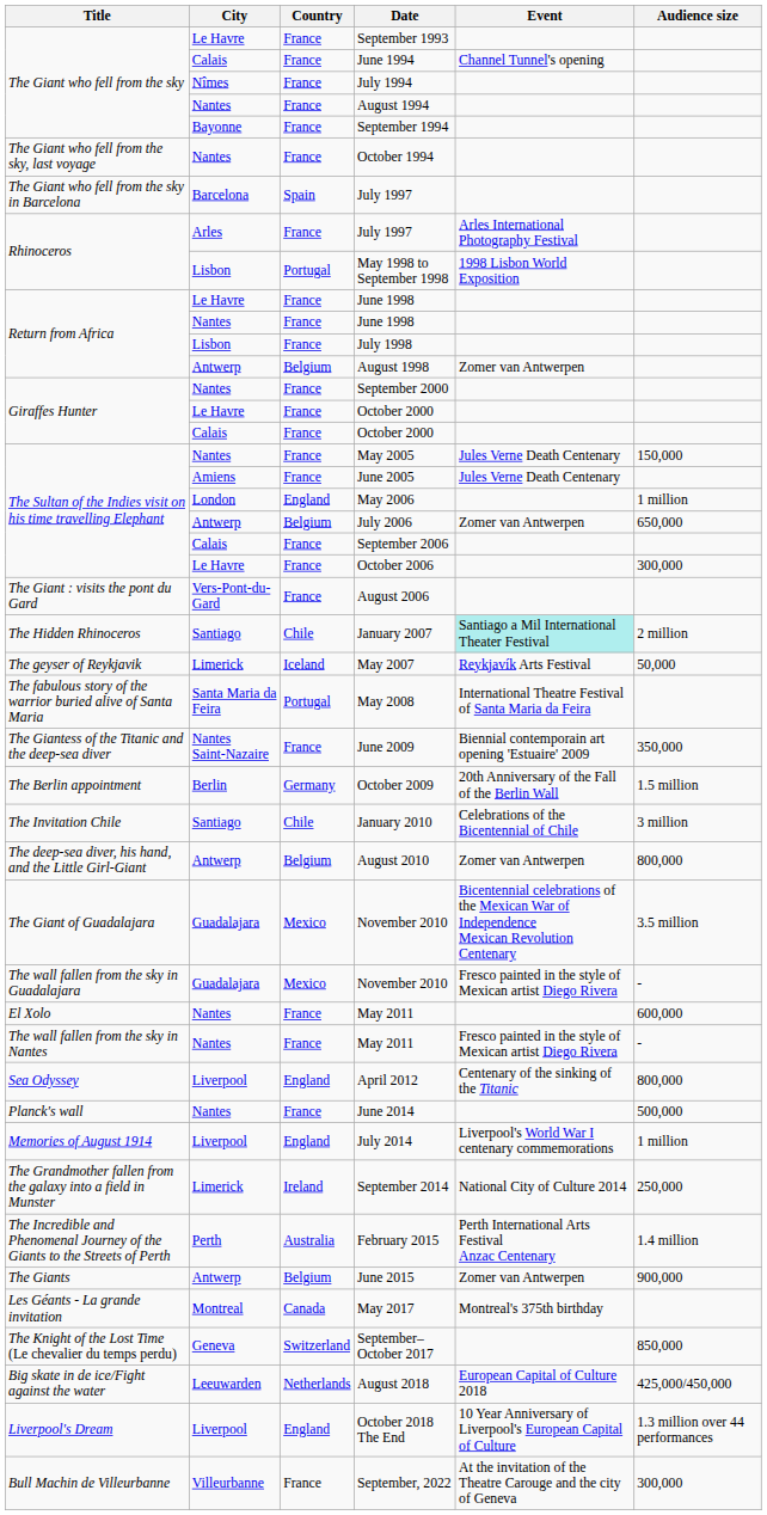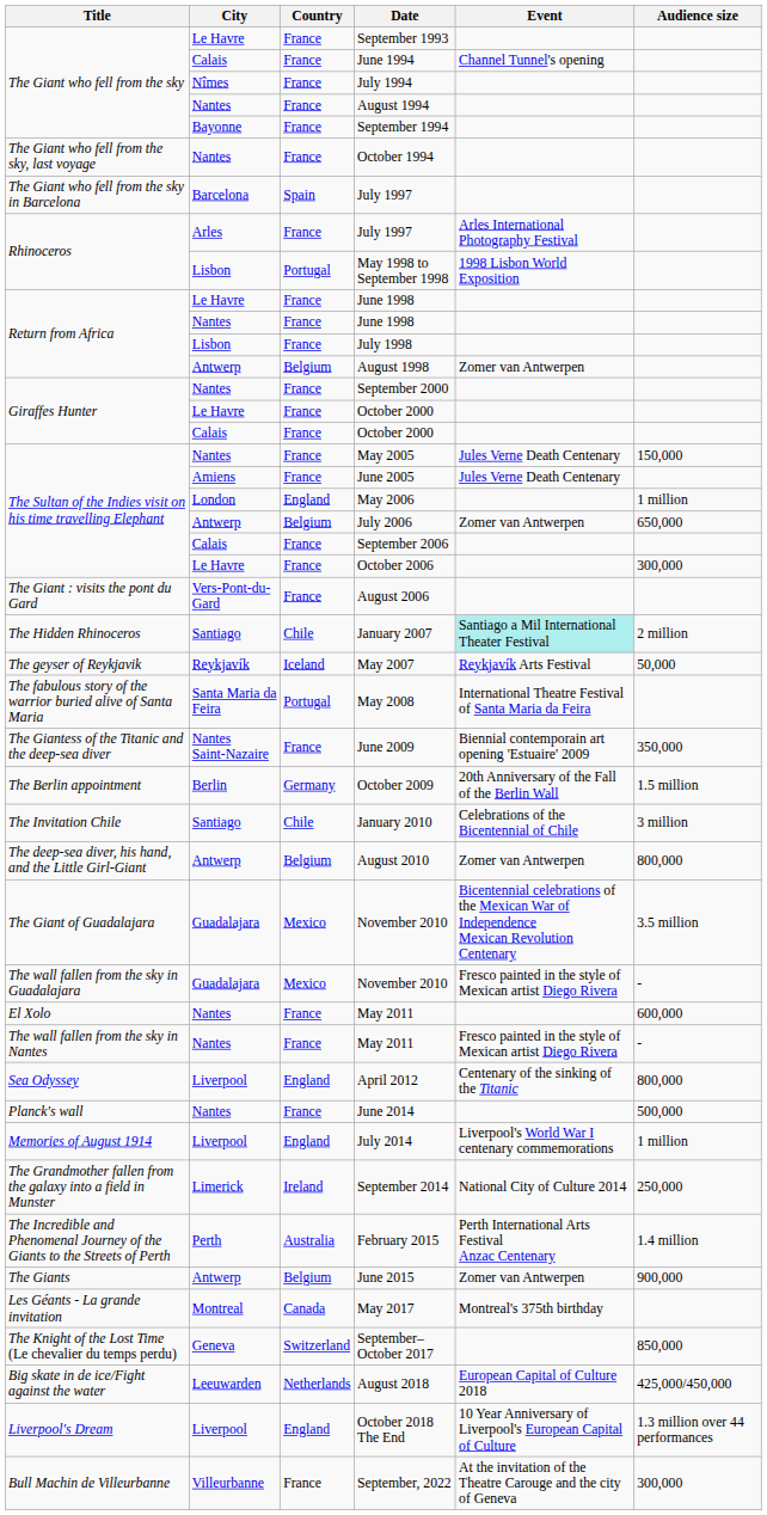 <table class="wikitable sortable">
 <tr>
 <th class="unsortable">Title</th>
 <th>City</th>
 <th>Country</th>
 <th data-sort-type="date">Date</th>
 <th class="unsortable">Event</th>
 <th data-sort-type="number">Audience size</th>
 </tr>
 <tr>
 <td rowspan="5"><em>The Giant who fell from the sky</em></td>
 <td><a href='#'>Le Havre</a></td>
 <td><a href='#'>France</a></td>
 <td>September 1993</td>
 <td></td>
 <td></td>
 </tr>
 <tr>
 <td><a href='#'>Calais</a></td>
 <td><a href='#'>France</a></td>
 <td>June 1994</td>
 <td><a href='#'>Channel Tunnel</a>'s opening</td>
 <td></td>
 </tr>
 <tr>
 <td><a href='#'>Nîmes</a></td>
 <td><a href='#'>France</a></td>
 <td>July 1994</td>
 <td></td>
 <td></td>
 </tr>
 <tr>
 <td><a href='#'>Nantes</a></td>
 <td><a href='#'>France</a></td>
 <td>August 1994</td>
 <td></td>
 <td></td>
 </tr>
 <tr>
 <td><a href='#'>Bayonne</a></td>
 <td><a href='#'>France</a></td>
 <td>September 1994</td>
 <td></td>
 <td></td>
 </tr>
 <tr>
 <td><em>The Giant who fell from the sky, last voyage</em></td>
 <td><a href='#'>Nantes</a></td>
 <td><a href='#'>France</a></td>
 <td>October 1994</td>
 <td></td>
 <td></td>
 </tr>
 <tr>
 <td><em>The Giant who fell from the sky in Barcelona</em></td>
 <td><a href='#'>Barcelona</a></td>
 <td><a href='#'>Spain</a></td>
 <td>July 1997</td>
 <td></td>
 <td></td>
 </tr>
 <tr>
 <td rowspan="2"><em>Rhinoceros</em></td>
 <td><a href='#'>Arles</a></td>
 <td><a href='#'>France</a></td>
 <td>July 1997</td>
 <td><a href='#'>Arles International Photography Festival</a></td>
 <td></td>
 </tr>
 <tr>
 <td><a href='#'>Lisbon</a></td>
 <td><a href='#'>Portugal</a></td>
 <td>May 1998 to September 1998</td>
 <td><a href='#'>1998 Lisbon World Exposition</a></td>
 <td></td>
 </tr>
 <tr>
 <td rowspan="4"><em>Return from Africa</em></td>
 <td><a href='#'>Le Havre</a></td>
 <td><a href='#'>France</a></td>
 <td>June 1998</td>
 <td></td>
 <td></td>
 </tr>
 <tr>
 <td><a href='#'>Nantes</a></td>
 <td><a href='#'>France</a></td>
 <td>June 1998</td>
 <td></td>
 <td></td>
 </tr>
 <tr>
 <td><a href='#'>Lisbon</a></td>
 <td><a href='#'>France</a></td>
 <td>July 1998</td>
 <td></td>
 <td></td>
 </tr>
 <tr>
 <td><a href='#'>Antwerp</a></td>
 <td><a href='#'>Belgium</a></td>
 <td>August 1998</td>
 <td>Zomer van Antwerpen</td>
 <td></td>
 </tr>
 <tr>
 <td rowspan="3"><em>Giraffes Hunter</em></td>
 <td><a href='#'>Nantes</a></td>
 <td><a href='#'>France</a></td>
 <td>September 2000</td>
 <td></td>
 <td></td>
 </tr>
 <tr>
 <td><a href='#'>Le Havre</a></td>
 <td><a href='#'>France</a></td>
 <td>October 2000</td>
 <td></td>
 <td></td>
 </tr>
 <tr>
 <td><a href='#'>Calais</a></td>
 <td><a href='#'>France</a></td>
 <td>October 2000</td>
 <td></td>
 <td></td>
 </tr>
 <tr>
 <td rowspan="6"><em><a href='#'>The Sultan of the Indies visit on his time travelling Elephant</a></em></td>
 <td><a href='#'>Nantes</a></td>
 <td><a href='#'>France</a></td>
 <td>May 2005</td>
 <td><a href='#'>Jules Verne</a> Death Centenary</td>
 <td>150,000</td>
 </tr>
 <tr>
 <td><a href='#'>Amiens</a></td>
 <td><a href='#'>France</a></td>
 <td>June 2005</td>
 <td><a href='#'>Jules Verne</a> Death Centenary</td>
 <td></td>
 </tr>
 <tr>
 <td><a href='#'>London</a></td>
 <td><a href='#'>England</a></td>
 <td>May 2006</td>
 <td></td>
 <td>1 million</td>
 </tr>
 <tr>
 <td><a href='#'>Antwerp</a></td>
 <td><a href='#'>Belgium</a></td>
 <td>July 2006</td>
 <td>Zomer van Antwerpen</td>
 <td>650,000</td>
 </tr>
 <tr>
 <td><a href='#'>Calais</a></td>
 <td><a href='#'>France</a></td>
 <td>September 2006</td>
 <td></td>
 <td></td>
 </tr>
 <tr>
 <td><a href='#'>Le Havre</a></td>
 <td><a href='#'>France</a></td>
 <td>October 2006</td>
 <td></td>
 <td>300,000</td>
 </tr>
 <tr>
 <td><em>The Giant : visits the pont du Gard</em></td>
 <td><a href='#'>Vers-Pont-du-Gard</a></td>
 <td><a href='#'>France</a></td>
 <td>August 2006</td>
 <td></td>
 <td></td>
 </tr>
 <tr>
 <td><em>The Hidden Rhinoceros</em></td>
 <td><a href='#'>Santiago</a></td>
 <td><a href='#'>Chile</a></td>
 <td>January 2007</td>
 <td style="background: paleturquoise;">Santiago a Mil International Theater Festival</td>
 <td>2 million</td>
 </tr>
 <tr>
 <td><em>The geyser of Reykjavik</em></td>
-<td><a href='#'>Limerick</a></td>
+<td><a href='#'>Reykjavík</a></td>
 <td><a href='#'>Iceland</a></td>
 <td>May 2007</td>
 <td><a href='#'>Reykjavík</a> Arts Festival</td>
 <td>50,000</td>
 </tr>
 <tr>
 <td><em>The fabulous story of the warrior buried alive of Santa Maria</em></td>
 <td><a href='#'>Santa Maria da Feira</a></td>
 <td><a href='#'>Portugal</a></td>
 <td>May 2008</td>
 <td>International Theatre Festival of <a href='#'>Santa Maria da Feira</a></td>
 <td></td>
 </tr>
 <tr>
 <td><em>The Giantess of the Titanic and the deep-sea diver</em></td>
 <td><a href='#'>Nantes</a><br><a href='#'>Saint-Nazaire</a></td>
 <td><a href='#'>France</a></td>
 <td>June 2009</td>
 <td>Biennial contemporain art opening 'Estuaire' 2009</td>
 <td>350,000</td>
 </tr>
 <tr>
 <td><em>The Berlin appointment</em></td>
 <td><a href='#'>Berlin</a></td>
 <td><a href='#'>Germany</a></td>
 <td>October 2009</td>
 <td>20th Anniversary of the Fall of the <a href='#'>Berlin Wall</a></td>
 <td>1.5 million</td>
 </tr>
 <tr>
 <td><em>The Invitation Chile</em></td>
 <td><a href='#'>Santiago</a></td>
 <td><a href='#'>Chile</a></td>
 <td>January 2010</td>
 <td>Celebrations of the <a href='#'>Bicentennial of Chile</a></td>
 <td>3 million</td>
 </tr>
 <tr>
 <td><em>The deep-sea diver, his hand, and the Little Girl-Giant</em></td>
 <td><a href='#'>Antwerp</a></td>
 <td><a href='#'>Belgium</a></td>
 <td>August 2010</td>
 <td>Zomer van Antwerpen</td>
 <td>800,000</td>
 </tr>
 <tr>
 <td><em>The Giant of Guadalajara</em></td>
 <td><a href='#'>Guadalajara</a></td>
 <td><a href='#'>Mexico</a></td>
 <td>November 2010</td>
 <td><a href='#'>Bicentennial celebrations</a> of the <a href='#'>Mexican War of Independence</a><br><a href='#'>Mexican Revolution</a> <a href='#'>Centenary</a></td>
 <td>3.5 million</td>
 </tr>
 <tr>
 <td><em>The wall fallen from the sky in Guadalajara</em></td>
 <td><a href='#'>Guadalajara</a></td>
 <td><a href='#'>Mexico</a></td>
 <td>November 2010</td>
 <td>Fresco painted in the style of Mexican artist <a href='#'>Diego Rivera</a></td>
 <td>-</td>
 </tr>
 <tr>
 <td><em>El Xolo</em></td>
 <td><a href='#'>Nantes</a></td>
 <td><a href='#'>France</a></td>
 <td>May 2011</td>
 <td></td>
 <td>600,000</td>
 </tr>
 <tr>
 <td><em>The wall fallen from the sky in Nantes</em></td>
 <td><a href='#'>Nantes</a></td>
 <td><a href='#'>France</a></td>
 <td>May 2011</td>
 <td>Fresco painted in the style of Mexican artist <a href='#'>Diego Rivera</a></td>
 <td>-</td>
 </tr>
 <tr>
 <td><em><a href='#'>Sea Odyssey</a></em></td>
 <td><a href='#'>Liverpool</a></td>
 <td><a href='#'>England</a></td>
 <td>April 2012</td>
 <td>Centenary of the sinking of the <em><a href='#'>Titanic</a></em></td>
 <td>800,000</td>
 </tr>
 <tr>
 <td><em>Planck's wall</em></td>
 <td><a href='#'>Nantes</a></td>
 <td><a href='#'>France</a></td>
 <td>June 2014</td>
 <td></td>
 <td>500,000</td>
 </tr>
 <tr>
 <td><em><a href='#'>Memories of August 1914</a></em></td>
 <td><a href='#'>Liverpool</a></td>
 <td><a href='#'>England</a></td>
 <td>July 2014</td>
 <td>Liverpool's <a href='#'>World War I</a> centenary commemorations</td>
 <td>1 million</td>
 </tr>
 <tr>
 <td><em>The Grandmother fallen from the galaxy into a field in Munster</em></td>
 <td><a href='#'>Limerick</a></td>
 <td><a href='#'>Ireland</a></td>
 <td>September 2014</td>
 <td>National City of Culture 2014</td>
 <td>250,000</td>
 </tr>
 <tr>
 <td><em>The Incredible and Phenomenal Journey of the Giants to the Streets of Perth</em></td>
 <td><a href='#'>Perth</a></td>
 <td><a href='#'>Australia</a></td>
 <td>February 2015</td>
 <td>Perth International Arts Festival <br> <a href='#'>Anzac Centenary</a></td>
 <td>1.4 million</td>
 </tr>
 <tr>
 <td><em>The Giants</em></td>
 <td><a href='#'>Antwerp</a></td>
 <td><a href='#'>Belgium</a></td>
 <td>June 2015</td>
 <td>Zomer van Antwerpen</td>
 <td>900,000</td>
 </tr>
 <tr>
 <td><em>Les Géants - La grande invitation</em></td>
 <td><a href='#'>Montreal</a></td>
 <td><a href='#'>Canada</a></td>
 <td>May 2017</td>
 <td>Montreal's 375th birthday</td>
 <td></td>
 </tr>
 <tr>
 <td><em>The Knight of the Lost Time</em> (Le chevalier du temps perdu)</td>
 <td><a href='#'>Geneva</a></td>
 <td><a href='#'>Switzerland</a></td>
 <td>September–October 2017</td>
 <td></td>
 <td>850,000</td>
 </tr>
 <tr>
 <td><em>Big skate in de ice/Fight against the water</em></td>
 <td><a href='#'>Leeuwarden</a></td>
 <td><a href='#'>Netherlands</a></td>
 <td>August 2018</td>
 <td><a href='#'>European Capital of Culture</a> 2018</td>
 <td>425,000/450,000</td>
 </tr>
 <tr>
 <td><em> <a href='#'>Liverpool's Dream</a> </em></td>
 <td><a href='#'>Liverpool</a></td>
 <td><a href='#'>England</a></td>
 <td>October 2018<br>The End</td>
 <td>10 Year Anniversary of Liverpool's <a href='#'>European Capital of Culture</a></td>
 <td>1.3 million over 44 performances</td>
 </tr>
 <tr>
 <td><em>Bull Machin de Villeurbanne</em></td>
 <td><a href='#'>Villeurbanne</a></td>
 <td>France</td>
 <td>September, 2022</td>
 <td>At the invitation of the Theatre Carouge and the city of Geneva</td>
 <td>300,000</td>
 </tr>
 </table>
